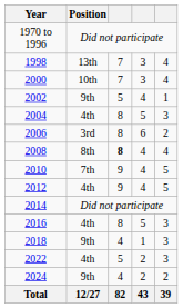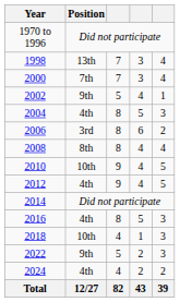 <table class="wikitable" style="text-align: center; font-size:95%;">
 <tr>
 <th width=80px>Year</th>
 <th>Position</th>
 <th width=25px></th>
 <th width=25px></th>
 <th width=25px></th>
 </tr>
 <tr>
 <td>1970 to 1996</td>
 <td colspan=4><em>Did not participate</em></td>
 </tr>
 <tr>
 <td> <a href='#'>1998</a></td>
 <td>13th</td>
 <td>7</td>
 <td>3</td>
 <td>4</td>
 </tr>
 <tr>
 <td> <a href='#'>2000</a></td>
-<td>10th</td>
+<td>7th</td>
 <td>7</td>
 <td>3</td>
 <td>4</td>
 </tr>
 <tr>
 <td> <a href='#'>2002</a></td>
 <td>9th</td>
 <td>5</td>
 <td>4</td>
 <td>1</td>
 </tr>
 <tr>
 <td> <a href='#'>2004</a></td>
 <td>4th</td>
 <td>8</td>
 <td>5</td>
 <td>3</td>
 </tr>
 <tr>
 <td> <a href='#'>2006</a></td>
 <td>3rd</td>
 <td>8</td>
 <td>6</td>
 <td>2</td>
 </tr>
 <tr>
 <td> <a href='#'>2008</a></td>
 <td>8th</td>
-<td><strong>8</strong></td>
+<td>8</td>
 <td>4</td>
 <td>4</td>
 </tr>
 <tr>
 <td> <a href='#'>2010</a></td>
-<td>7th</td>
+<td>10th</td>
 <td>9</td>
 <td>4</td>
 <td>5</td>
 </tr>
 <tr>
 <td> <a href='#'>2012</a></td>
 <td>4th</td>
 <td>9</td>
 <td>4</td>
 <td>5</td>
 </tr>
 <tr>
 <td> <a href='#'>2014</a></td>
 <td colspan="4"><em>Did not participate</em></td>
 </tr>
 <tr>
 <td> <a href='#'>2016</a></td>
 <td>4th</td>
 <td>8</td>
 <td>5</td>
 <td>3</td>
 </tr>
 <tr>
 <td> <a href='#'>2018</a></td>
-<td>9th</td>
+<td>10th</td>
 <td>4</td>
 <td>1</td>
 <td>3</td>
 </tr>
 <tr>
 <td> <a href='#'>2022</a></td>
-<td>4th</td>
+<td>9th</td>
 <td>5</td>
 <td>2</td>
 <td>3</td>
 </tr>
 <tr>
 <td> <a href='#'>2024</a></td>
-<td>9th</td>
+<td>4th</td>
 <td>4</td>
 <td>2</td>
 <td>2</td>
 </tr>
 <tr>
 <th>Total</th>
 <th>12/27</th>
 <th>82</th>
 <th>43</th>
 <th>39</th>
 </tr>
 </table>
